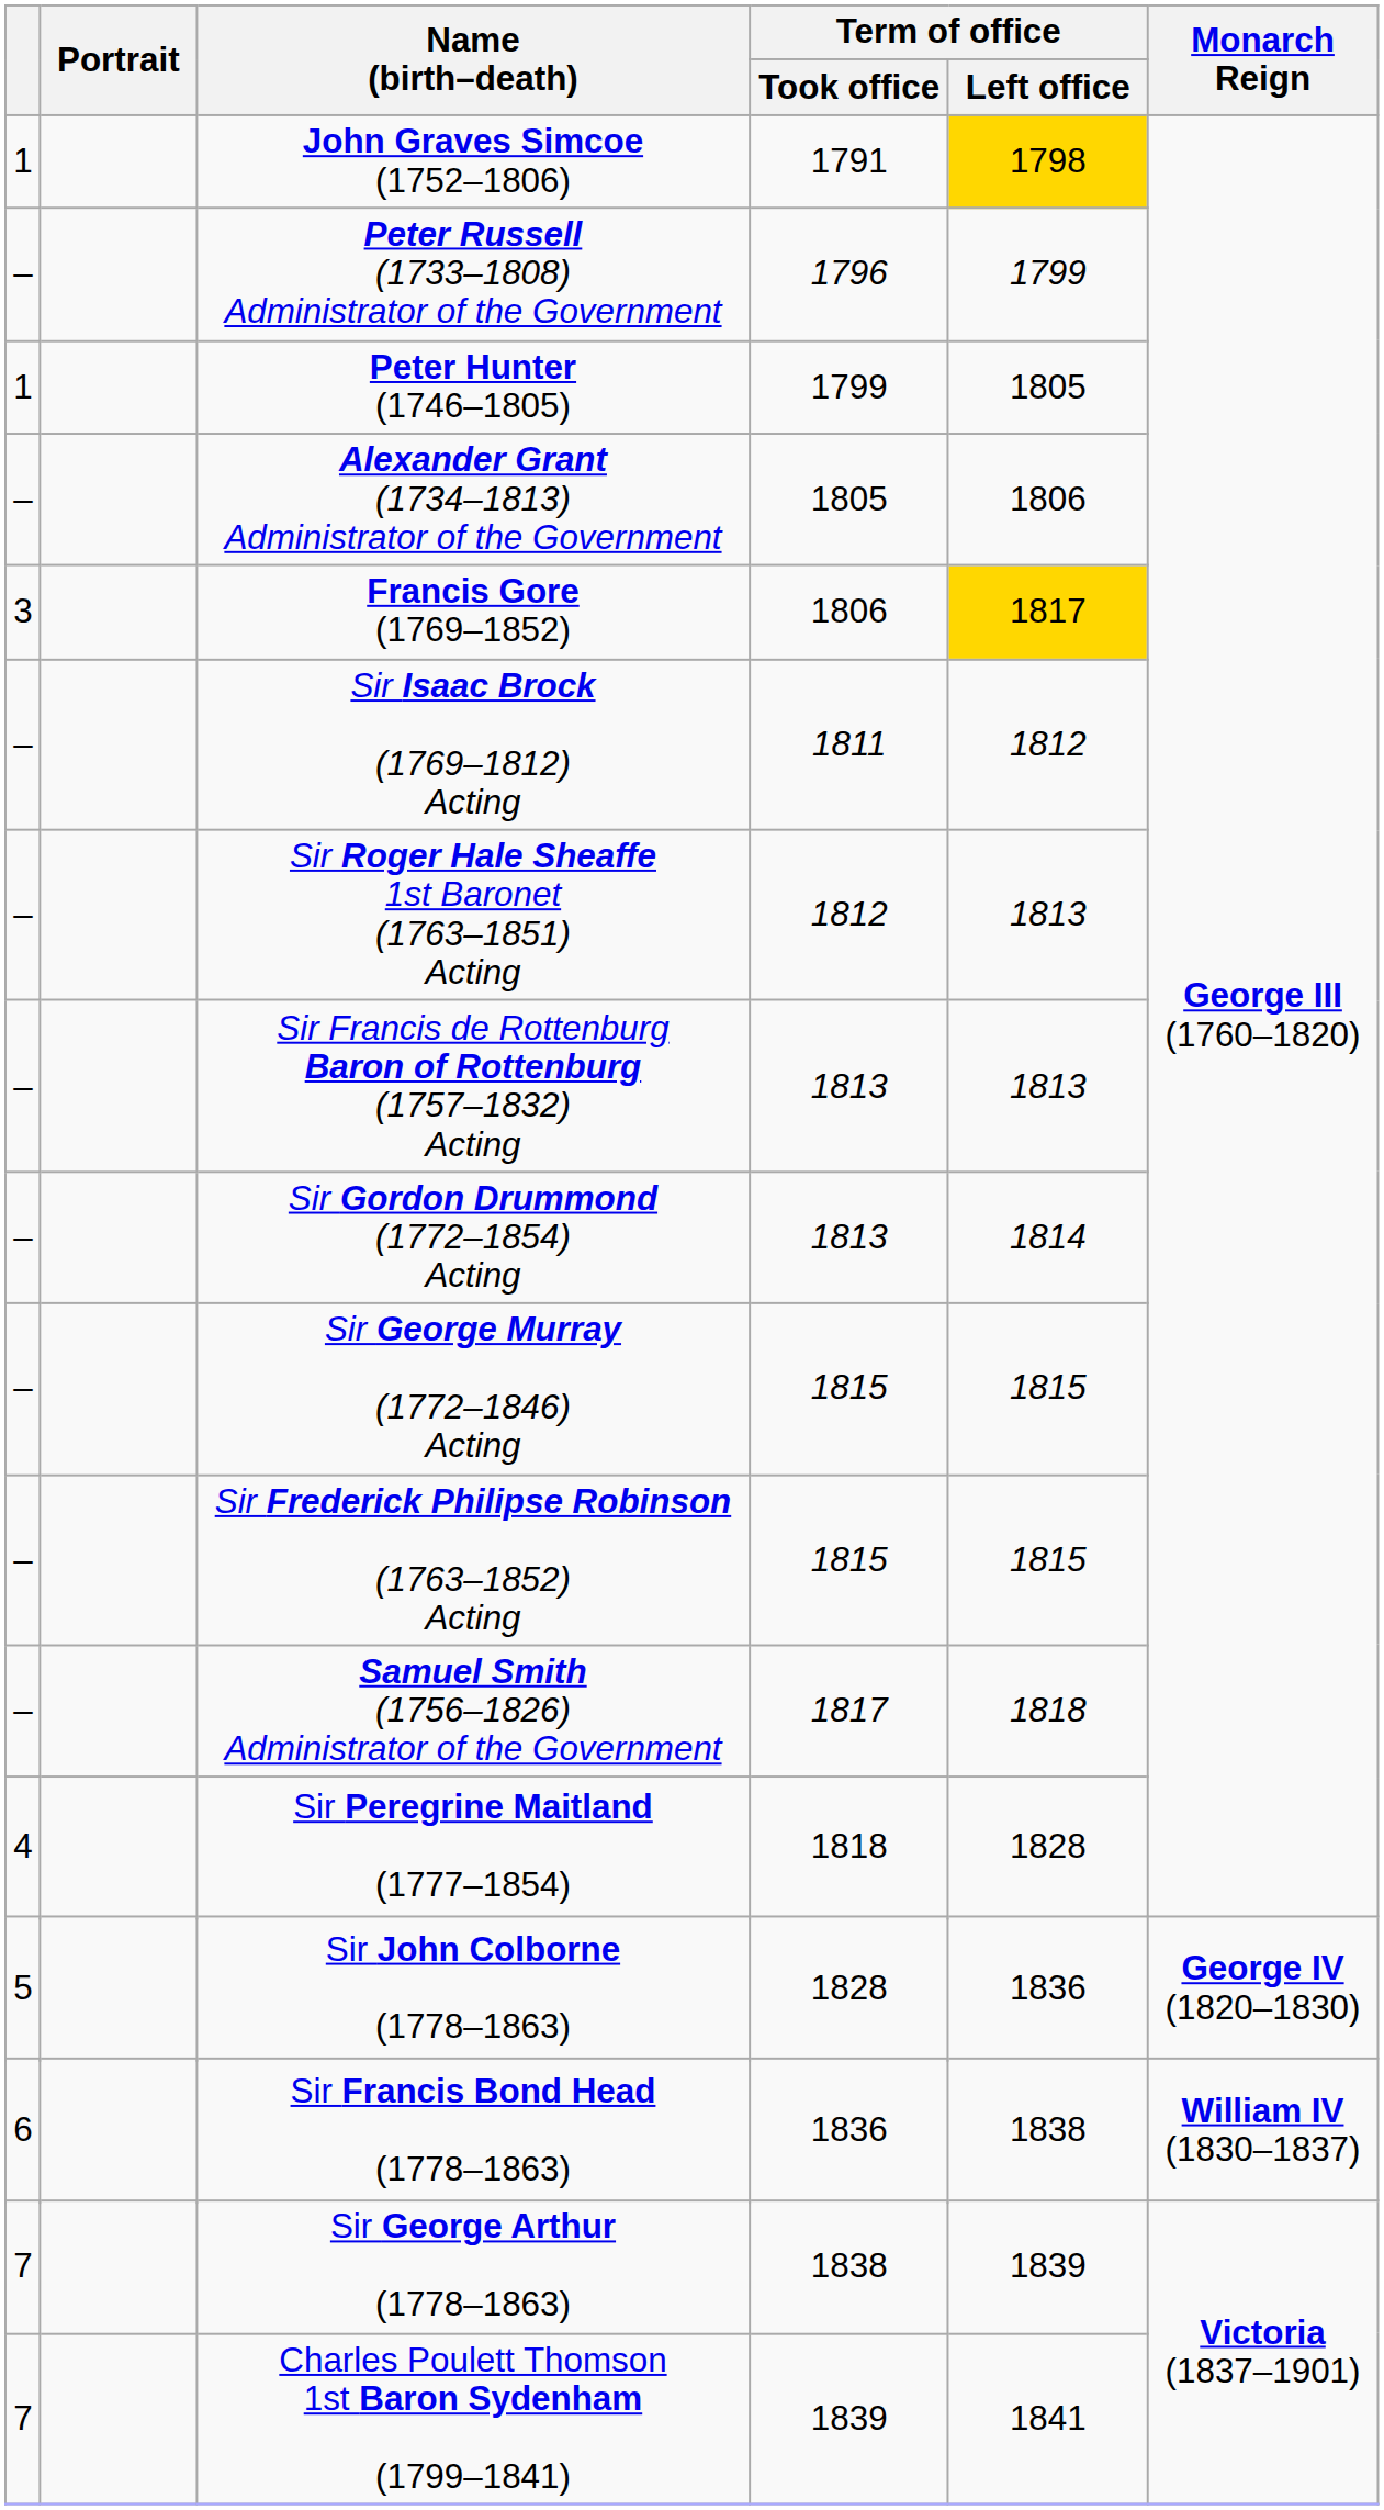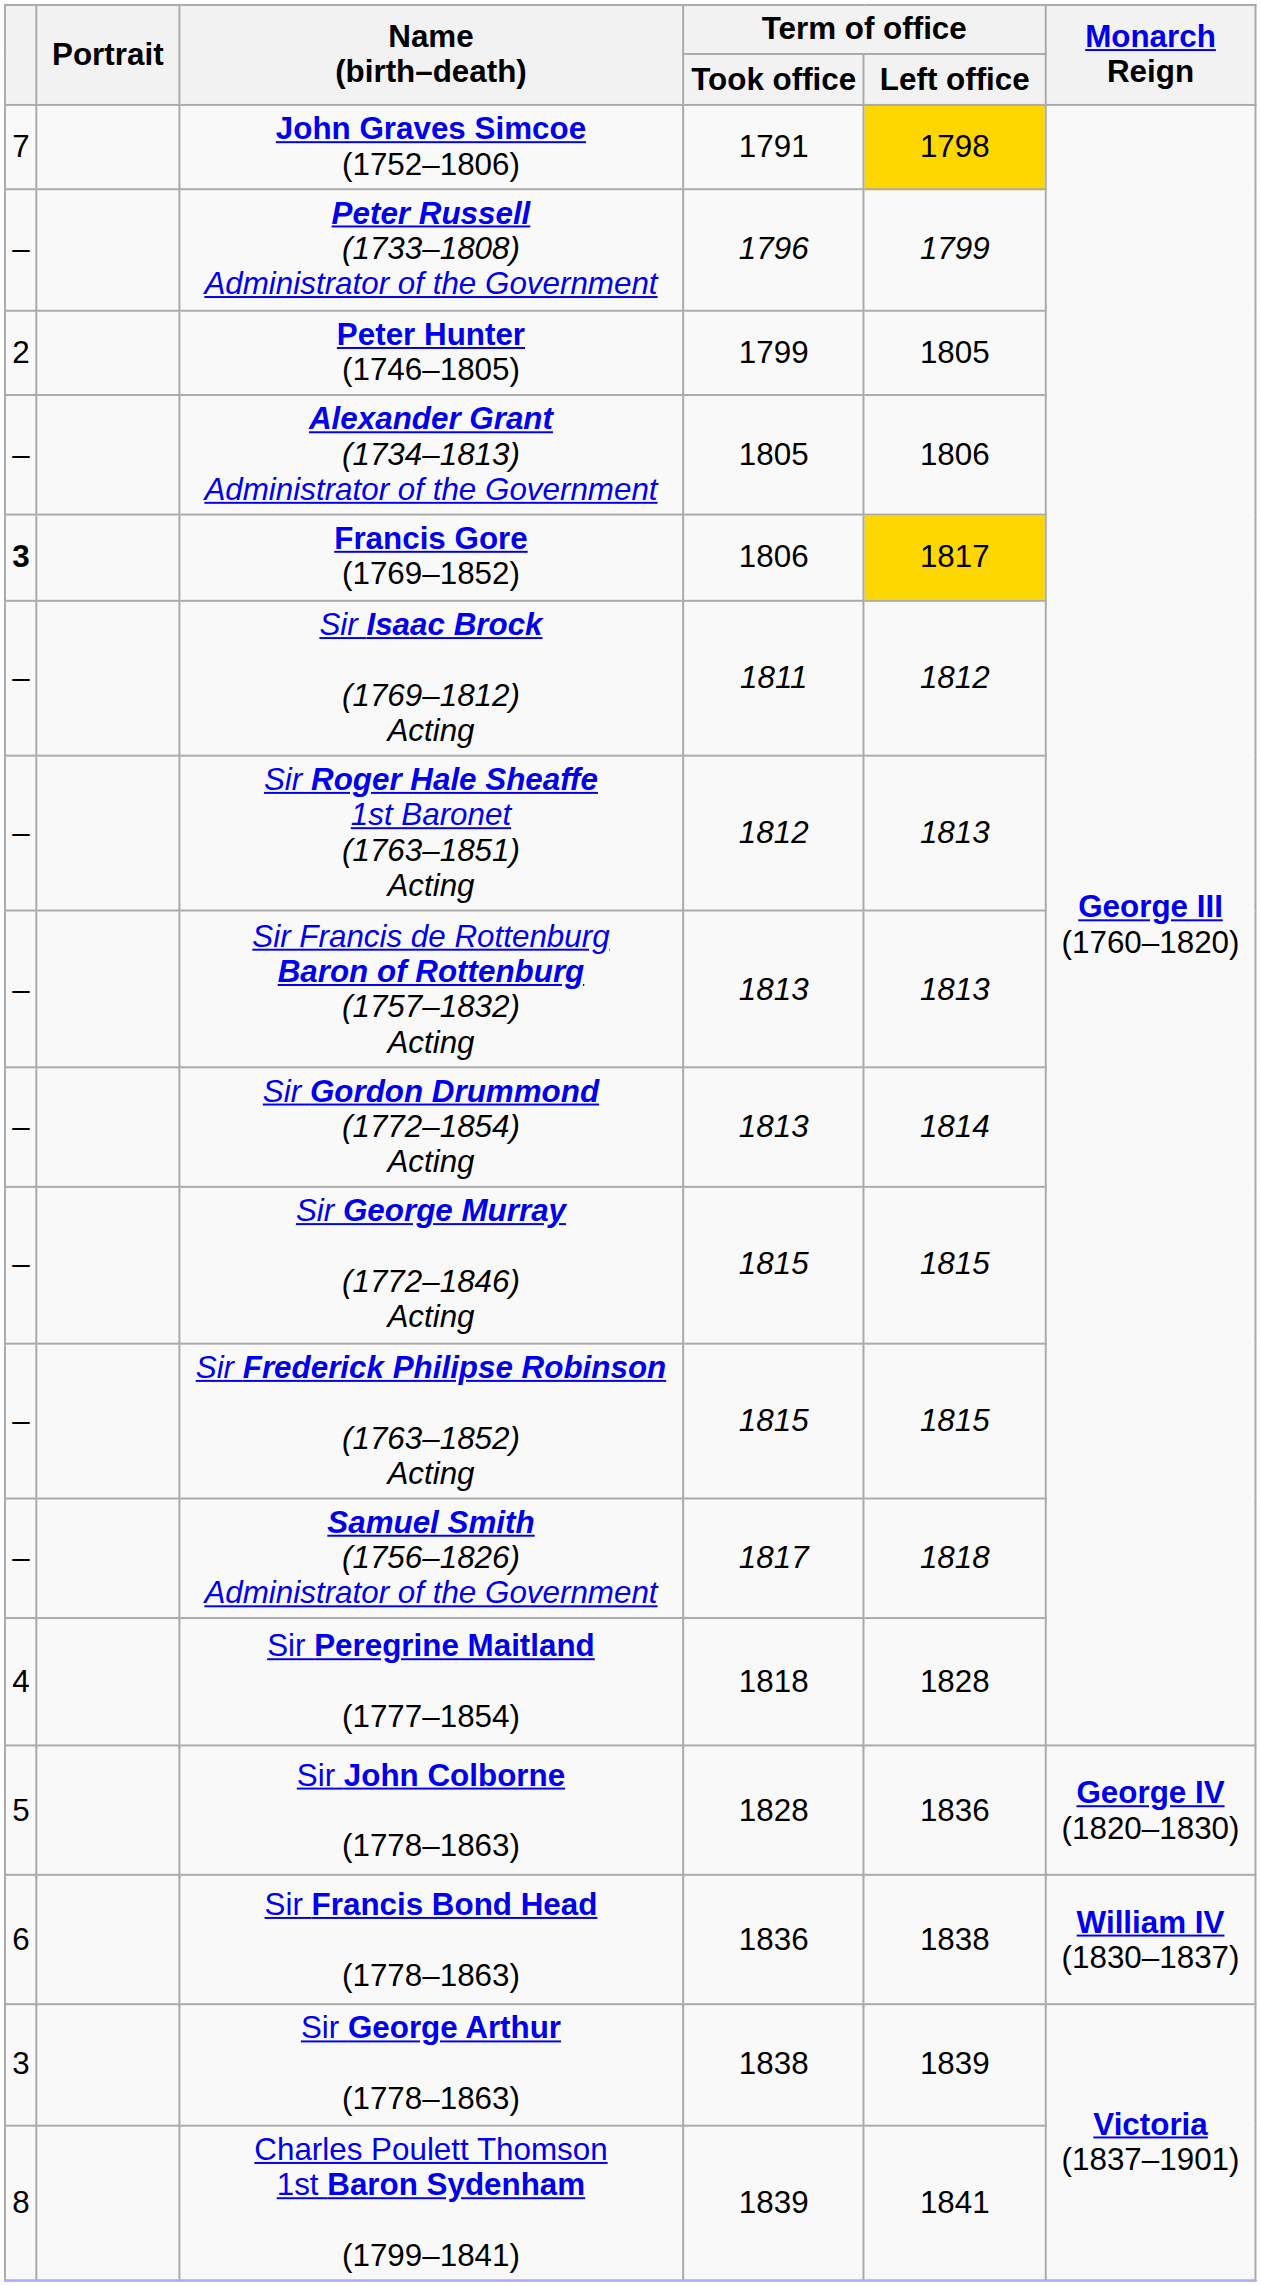 <table class="wikitable" style="text-align:center; border:1px #aaf solid;">
 <tr>
 <th rowspan="2"></th>
 <th rowspan="2" width="65">Portrait</th>
 <th rowspan="2" width="250">Name<br>(birth–death)</th>
 <th colspan="2">Term of office</th>
 <th rowspan="2" width="100"><a href='#'>Monarch</a><br>Reign</th>
 </tr>
 <tr>
 <th width="85">Took office</th>
 <th width="85">Left office</th>
 </tr>
 <tr>
-<td>1</td>
+<td>7</td>
 <td></td>
 <td><strong><a href='#'>John Graves Simcoe</a></strong><br>(1752–1806)</td>
 <td>1791</td>
 <td style="background: gold;">1798</td>
 <td rowspan="13"><strong><a href='#'>George III</a></strong><br>(1760–1820)</td>
 </tr>
 <tr>
 <td>–</td>
 <td></td>
 <td><em><a href='#'><strong>Peter Russell</strong></a><br>(1733–1808)<br><a href='#'>Administrator of the Government</a></em></td>
 <td><em>1796</em></td>
 <td><em>1799</em></td>
 </tr>
 <tr>
-<td>1</td>
+<td>2</td>
 <td></td>
 <td><a href='#'><strong>Peter Hunter</strong></a><br>(1746–1805)</td>
 <td>1799</td>
 <td>1805</td>
 </tr>
 <tr>
 <td>–</td>
 <td></td>
 <td><a href='#'><strong><em>Alexander Grant</em></strong></a><em><br>(1734–1813)<br><a href='#'>Administrator of the Government</a></em></td>
 <td>1805</td>
 <td>1806</td>
 </tr>
 <tr>
-<td>3</td>
+<td><strong>3</strong></td>
 <td></td>
 <td><strong><a href='#'>Francis Gore</a></strong><br>(1769–1852)</td>
 <td>1806</td>
 <td style="background: gold;">1817</td>
 </tr>
 <tr>
 <td>–</td>
 <td></td>
 <td><em><a href='#'>Sir <strong>Isaac Brock</strong></a><br><br>(1769–1812)<br>Acting</em></td>
 <td><em>1811</em></td>
 <td><em>1812</em></td>
 </tr>
 <tr>
 <td>–</td>
 <td></td>
 <td><em><a href='#'>Sir <strong>Roger Hale Sheaffe</strong><br>1st Baronet</a><br>(1763–1851)<br>Acting</em></td>
 <td><em>1812</em></td>
 <td><em>1813</em></td>
 </tr>
 <tr>
 <td>–</td>
 <td></td>
 <td><em><a href='#'>Sir Francis de Rottenburg<br><strong>Baron of Rottenburg</strong></a><br>(1757–1832)<br>Acting</em></td>
 <td><em>1813</em></td>
 <td><em>1813</em></td>
 </tr>
 <tr>
 <td>–</td>
 <td></td>
 <td><em><a href='#'>Sir <strong>Gordon Drummond</strong></a><br>(1772–1854)<br>Acting</em></td>
 <td><em>1813</em></td>
 <td><em>1814</em></td>
 </tr>
 <tr>
 <td>–</td>
 <td></td>
 <td><em><a href='#'>Sir <strong>George Murray</strong></a><br><br>(1772–1846)<br>Acting</em></td>
 <td><em>1815</em></td>
 <td><em>1815</em></td>
 </tr>
 <tr>
 <td>–</td>
 <td></td>
 <td><em><a href='#'>Sir <strong>Frederick Philipse Robinson</strong></a><br><br>(1763–1852)<br>Acting</em></td>
 <td><em>1815</em></td>
 <td><em>1815</em></td>
 </tr>
 <tr>
 <td>–</td>
 <td></td>
 <td><em><a href='#'><strong>Samuel Smith</strong></a><br>(1756–1826)<br><a href='#'>Administrator of the Government</a></em></td>
 <td><em>1817</em></td>
 <td><em>1818</em></td>
 </tr>
 <tr style="height:65px;">
 <td rowspan="2">4</td>
 <td rowspan="2"></td>
 <td rowspan="2"><a href='#'>Sir <strong>Peregrine Maitland</strong></a><br><br>(1777–1854)</td>
 <td rowspan="2">1818</td>
 <td rowspan="2">1828</td>
 </tr>
 <tr>
 <td rowspan="2"><strong><a href='#'>George IV</a></strong><br>(1820–1830)</td>
 </tr>
 <tr style="height:66px;">
 <td rowspan="2">5</td>
 <td rowspan="2"></td>
 <td rowspan="2"><a href='#'>Sir <strong>John Colborne</strong></a><br><br>(1778–1863)</td>
 <td rowspan="2">1828</td>
 <td rowspan="2">1836</td>
 </tr>
 <tr>
 <td rowspan="2"><strong><a href='#'>William IV</a></strong><br>(1830–1837)</td>
 </tr>
 <tr style="height:66px;">
 <td rowspan="2">6</td>
 <td rowspan="2"></td>
 <td rowspan="2"><a href='#'>Sir <strong>Francis Bond Head</strong></a><br><br>(1778–1863)</td>
 <td rowspan="2">1836</td>
 <td rowspan="2">1838</td>
 </tr>
 <tr>
 <td rowspan="3"><strong><a href='#'>Victoria</a></strong><br>(1837–1901)</td>
 </tr>
 <tr>
-<td>7</td>
+<td>3</td>
 <td></td>
 <td><a href='#'>Sir <strong>George Arthur</strong></a><br><br>(1778–1863)</td>
 <td>1838</td>
 <td>1839</td>
 </tr>
 <tr>
-<td>7</td>
+<td>8</td>
 <td></td>
 <td><a href='#'>Charles Poulett Thomson<br>1st <strong>Baron Sydenham</strong></a><br><br>(1799–1841)</td>
 <td>1839</td>
 <td>1841</td>
 </tr>
 <tr>
 </tr>
 </table>
